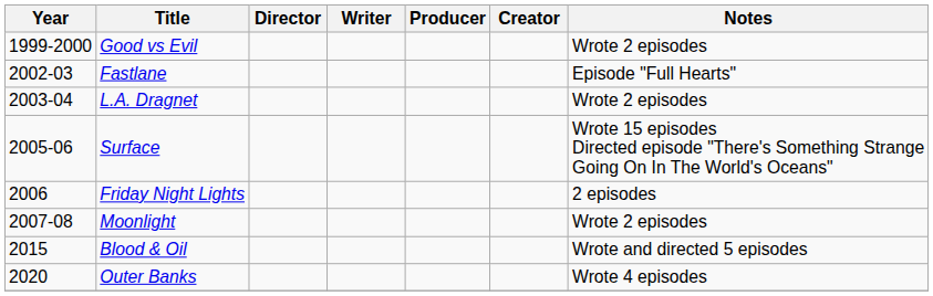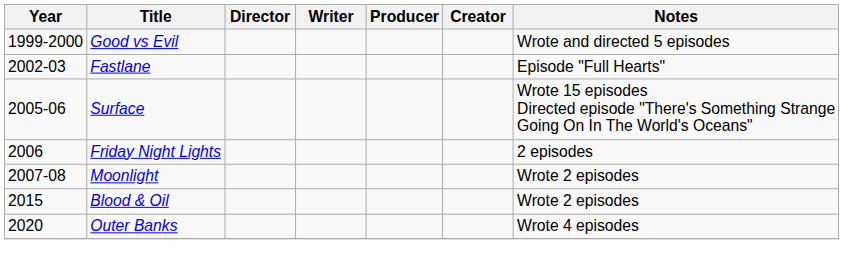 <table class="wikitable">
 <tr>
 <th>Year</th>
 <th>Title</th>
 <th width=65>Director</th>
 <th width=65>Writer</th>
 <th width=65>Producer</th>
 <th width=65>Creator</th>
 <th>Notes</th>
 </tr>
 <tr>
 <td>1999-2000</td>
 <td><em><a href='#'>Good vs Evil</a></em></td>
 <td></td>
 <td></td>
 <td></td>
 <td></td>
-<td>Wrote 2 episodes</td>
+<td>Wrote and directed 5 episodes</td>
 </tr>
 <tr>
 <td>2002-03</td>
 <td><em><a href='#'>Fastlane</a></em></td>
 <td></td>
 <td></td>
 <td></td>
 <td></td>
 <td>Episode "Full Hearts"</td>
-</tr>
-<tr>
-<td>2003-04</td>
-<td><em><a href='#'>L.A. Dragnet</a></em></td>
-<td></td>
-<td></td>
-<td></td>
-<td></td>
-<td>Wrote 2 episodes</td>
 </tr>
 <tr>
 <td>2005-06</td>
 <td><em><a href='#'>Surface</a></em></td>
 <td></td>
 <td></td>
 <td></td>
 <td></td>
 <td>Wrote 15 episodes<br> Directed episode "There's Something Strange<br>Going On In The World's Oceans"</td>
 </tr>
 <tr>
 <td>2006</td>
 <td><em><a href='#'>Friday Night Lights</a></em></td>
 <td></td>
 <td></td>
 <td></td>
 <td></td>
 <td>2 episodes</td>
 </tr>
 <tr>
 <td>2007-08</td>
 <td><em><a href='#'>Moonlight</a></em></td>
 <td></td>
 <td></td>
 <td></td>
 <td></td>
 <td>Wrote 2 episodes</td>
 </tr>
 <tr>
 <td>2015</td>
 <td><em><a href='#'>Blood & Oil</a></em></td>
 <td></td>
 <td></td>
 <td></td>
 <td></td>
-<td>Wrote and directed 5 episodes</td>
+<td>Wrote 2 episodes</td>
 </tr>
 <tr>
 <td>2020</td>
 <td><em><a href='#'>Outer Banks</a></em></td>
 <td></td>
 <td></td>
 <td></td>
 <td></td>
 <td>Wrote 4 episodes</td>
 </tr>
 <tr>
 </tr>
 </table>
